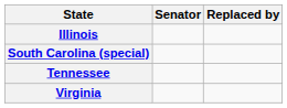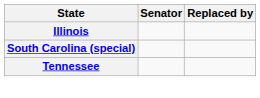 <table class="wikitable sortable plainrowheaders">
 <tr>
 <th scope="col">State</th>
 <th scope="col">Senator</th>
 <th scope="col">Replaced by</th>
 </tr>
 <tr>
 <th><a href='#'>Illinois</a></th>
 <td></td>
 <td></td>
 </tr>
 <tr>
 <th><a href='#'>South Carolina (special)</a></th>
 <td></td>
 <td></td>
 </tr>
 <tr>
 <th><a href='#'>Tennessee</a></th>
 <td></td>
 <td></td>
 </tr>
-<tr>
-<th><a href='#'>Virginia</a></th>
-<td></td>
-<td></td>
-</tr>
 </table>
